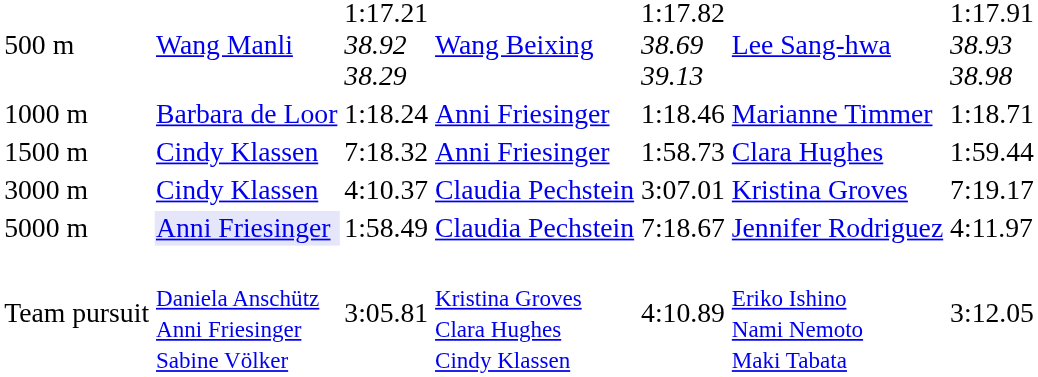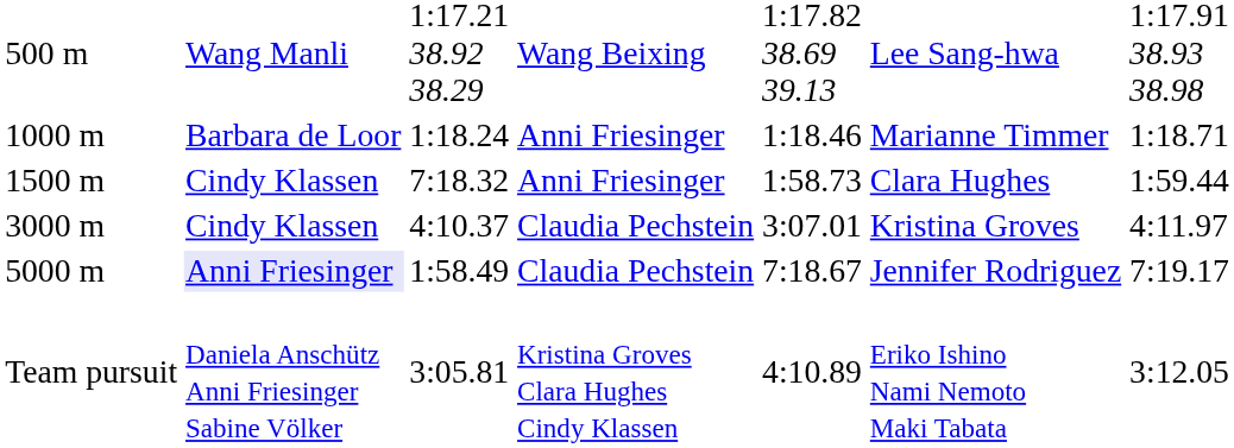 <table>
 <tr>
 <td>500 m<br></td>
 <td><a href='#'>Wang Manli</a><br><small></small></td>
 <td>1:17.21<br><em>38.92<br>38.29</em></td>
 <td><a href='#'>Wang Beixing</a><br><small></small></td>
 <td>1:17.82<br><em>38.69<br>39.13</em></td>
 <td><a href='#'>Lee Sang-hwa</a><br><small></small></td>
 <td>1:17.91<br><em>38.93<br>38.98</em></td>
 </tr>
 <tr>
 <td>1000 m<br></td>
 <td><a href='#'>Barbara de Loor</a><br><small></small></td>
 <td>1:18.24</td>
 <td><a href='#'>Anni Friesinger</a><br><small></small></td>
 <td>1:18.46</td>
 <td><a href='#'>Marianne Timmer</a><br><small></small></td>
 <td>1:18.71</td>
 </tr>
 <tr>
 <td>1500 m<br></td>
 <td><a href='#'>Cindy Klassen</a><br><small></small></td>
 <td>7:18.32</td>
 <td><a href='#'>Anni Friesinger</a><br><small></small></td>
 <td>1:58.73</td>
 <td><a href='#'>Clara Hughes</a><br><small></small></td>
 <td>1:59.44</td>
 </tr>
 <tr>
 <td>3000 m<br></td>
 <td><a href='#'>Cindy Klassen</a><br><small></small></td>
 <td>4:10.37</td>
 <td><a href='#'>Claudia Pechstein</a><br><small></small></td>
 <td>3:07.01</td>
 <td><a href='#'>Kristina Groves</a><br><small></small></td>
-<td>7:19.17</td>
+<td>4:11.97</td>
 </tr>
 <tr>
 <td>5000 m<br></td>
 <td style="background: lavender;"><a href='#'>Anni Friesinger</a><br><small></small></td>
 <td>1:58.49</td>
 <td><a href='#'>Claudia Pechstein</a><br><small></small></td>
 <td>7:18.67</td>
 <td><a href='#'>Jennifer Rodriguez</a><br><small></small></td>
-<td>4:11.97</td>
+<td>7:19.17</td>
 </tr>
 <tr>
 <td>Team pursuit<br></td>
 <td><br><small><a href='#'>Daniela Anschütz</a><br><a href='#'>Anni Friesinger</a><br><a href='#'>Sabine Völker</a></small></td>
 <td>3:05.81</td>
 <td><br><small><a href='#'>Kristina Groves</a><br><a href='#'>Clara Hughes</a><br><a href='#'>Cindy Klassen</a></small></td>
 <td>4:10.89</td>
 <td><br><small><a href='#'>Eriko Ishino</a><br><a href='#'>Nami Nemoto</a><br><a href='#'>Maki Tabata</a></small></td>
 <td>3:12.05</td>
 </tr>
 </table>
